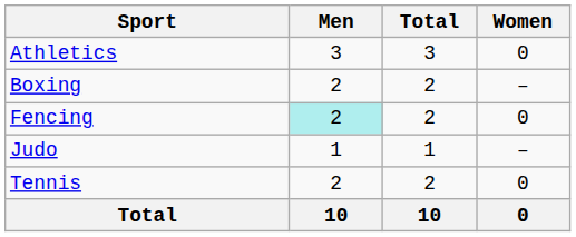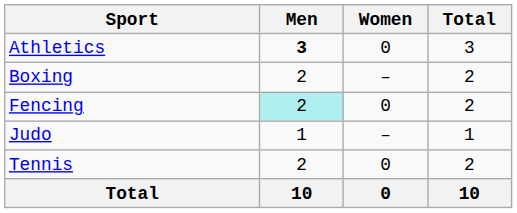 <table class="wikitable sortable" style="text-align:center;">
 <tr>
 <th width=180>Sport</th>
 <th width=55>Men</th>
+<th width=55>Women</th>
 <th width=55>Total</th>
-<th width=55>Women</th>
 </tr>
 <tr>
 <td align=left><a href='#'>Athletics</a></td>
+<td><strong>3</strong></td>
+<td>0</td>
 <td>3</td>
-<td>3</td>
-<td>0</td>
 </tr>
 <tr>
 <td align=left><a href='#'>Boxing</a></td>
 <td>2</td>
+<td>–</td>
 <td>2</td>
-<td>–</td>
 </tr>
 <tr>
 <td align=left><a href='#'>Fencing</a></td>
 <td style="background: paleturquoise;">2</td>
+<td>0</td>
 <td>2</td>
-<td>0</td>
 </tr>
 <tr>
 <td align=left><a href='#'>Judo</a></td>
 <td>1</td>
+<td>–</td>
 <td>1</td>
-<td>–</td>
 </tr>
 <tr>
 <td align=left><a href='#'>Tennis</a></td>
 <td>2</td>
+<td>0</td>
 <td>2</td>
-<td>0</td>
 </tr>
 <tr>
 <th>Total</th>
 <th>10</th>
+<th>0</th>
 <th>10</th>
-<th>0</th>
 </tr>
 </table>
